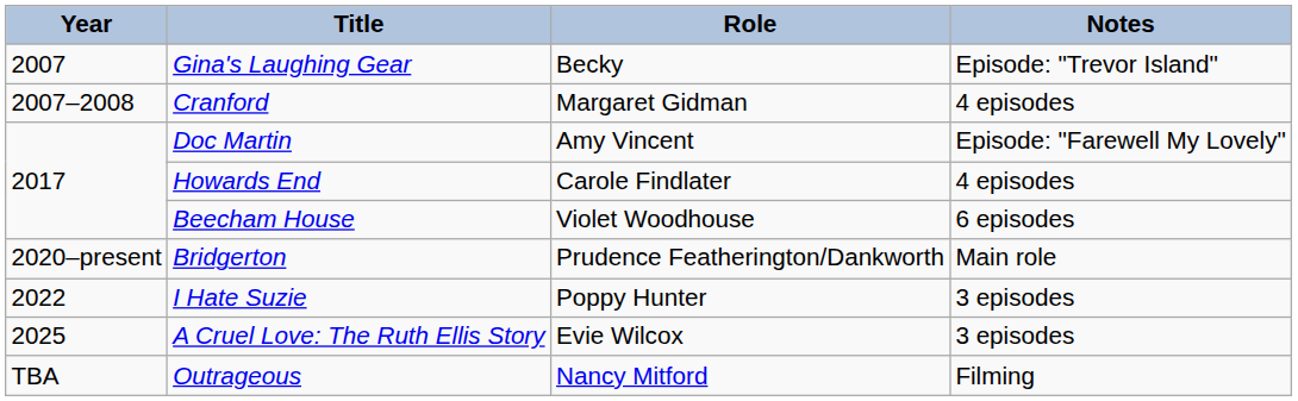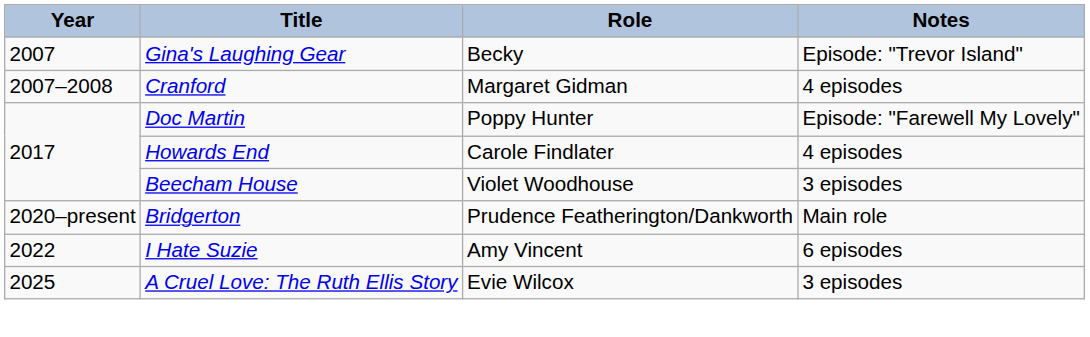 <table class="wikitable">
 <tr>
 <th style="background:#B0C4DE;">Year</th>
 <th style="background:#B0C4DE;">Title</th>
 <th style="background:#B0C4DE;">Role</th>
 <th style="background:#B0C4DE;">Notes</th>
 </tr>
 <tr>
 <td>2007</td>
 <td><em><a href='#'>Gina's Laughing Gear</a></em></td>
 <td>Becky</td>
 <td>Episode: "Trevor Island"</td>
 </tr>
 <tr>
 <td>2007–2008</td>
 <td><em><a href='#'>Cranford</a></em></td>
 <td>Margaret Gidman</td>
 <td>4 episodes</td>
 </tr>
 <tr>
 <td rowspan="3">2017</td>
 <td><em><a href='#'>Doc Martin</a></em></td>
-<td>Amy Vincent</td>
+<td>Poppy Hunter</td>
 <td>Episode: "Farewell My Lovely"</td>
 </tr>
 <tr>
 <td><em><a href='#'>Howards End</a></em></td>
 <td>Carole Findlater</td>
 <td>4 episodes</td>
 </tr>
 <tr>
 <td><em><a href='#'>Beecham House</a></em></td>
 <td>Violet Woodhouse</td>
-<td>6 episodes</td>
+<td>3 episodes</td>
 </tr>
 <tr>
 <td>2020–present</td>
 <td><em><a href='#'>Bridgerton</a></em></td>
 <td>Prudence Featherington/Dankworth</td>
 <td>Main role</td>
 </tr>
 <tr>
 <td>2022</td>
 <td><em><a href='#'>I Hate Suzie</a></em></td>
-<td>Poppy Hunter</td>
-<td>3 episodes</td>
+<td>Amy Vincent</td>
+<td>6 episodes</td>
 </tr>
 <tr>
 <td>2025</td>
 <td><a href='#'><em>A Cruel Love: The Ruth Ellis Story</em></a></td>
 <td>Evie Wilcox</td>
 <td>3 episodes</td>
 </tr>
-<tr>
-<td>TBA</td>
-<td><em><a href='#'>Outrageous</a></td>
-<td><a href='#'>Nancy Mitford</a></td>
-<td>Filming</td>
-</tr>
 </table>
